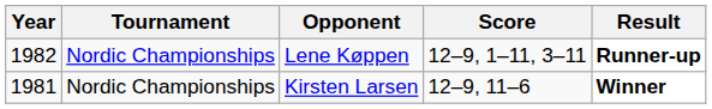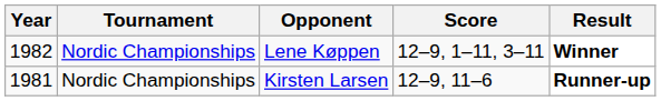 <table class="sortable wikitable" style="font-size: 90%;">
 <tr>
 <th>Year</th>
 <th>Tournament</th>
 <th>Opponent</th>
 <th>Score</th>
 <th>Result</th>
 </tr>
 <tr>
 <td align="center">1982</td>
 <td align="left"><a href='#'>Nordic Championships</a></td>
 <td align="left"> <a href='#'>Lene Køppen</a></td>
 <td align="left">12–9, 1–11, 3–11</td>
-<td style="text-align:left; background: white"> <strong>Runner-up</strong></td>
+<td style="text-align:left; background: white"> <strong>Winner</strong></td>
 </tr>
 <tr>
 <td align="center">1981</td>
 <td align="left">Nordic Championships</td>
 <td align="left"> <a href='#'>Kirsten Larsen</a></td>
 <td align="left">12–9, 11–6</td>
-<td style="text-align:left; background: white"> <strong>Winner</strong></td>
+<td style="text-align:left; background: white"> <strong>Runner-up</strong></td>
 </tr>
 </table>
